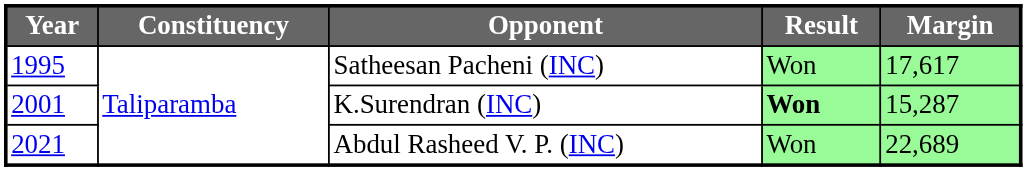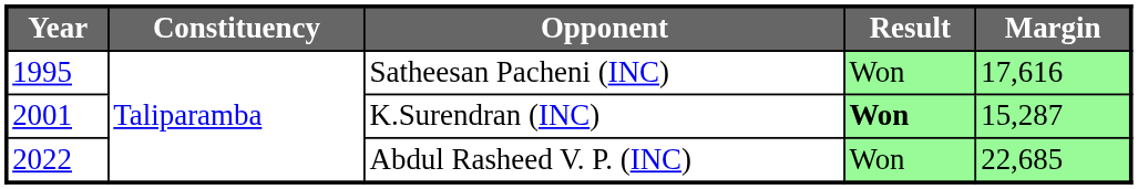 <table cellpadding="2" cellspacing="0" border="1"  style="width:45%; border-collapse:collapse; border:2px #000 solid; font-size:94%;">
 <tr>
 <th style="background:#666; color:white;">Year</th>
 <th style="background:#666; color:white;">Constituency</th>
 <th style="background:#666; color:white;">Opponent</th>
 <th style="background:#666; color:white;">Result</th>
 <th style="background:#666; color:white;">Margin</th>
 </tr>
 <tr>
 <td><a href='#'>1995</a></td>
 <td rowspan="3"><a href='#'>Taliparamba</a></td>
 <td>Satheesan Pacheni (<a href='#'>INC</a>)</td>
 <td style="background: #98FB98;">Won</td>
-<td style="background: #98FB98;">17,617</td>
+<td style="background: #98FB98;">17,616</td>
 </tr>
 <tr>
 <td><a href='#'>2001</a></td>
 <td>K.Surendran (<a href='#'>INC</a>)</td>
 <td style="background: #98FB98;"><strong>Won</strong></td>
 <td style="background: #98FB98;">15,287</td>
 </tr>
 <tr>
-<td><a href='#'>2021</a></td>
+<td><a href='#'>2022</a></td>
 <td>Abdul Rasheed V. P. (<a href='#'>INC</a>)</td>
 <td style="background: #98FB98;">Won</td>
-<td style="background: #98FB98;">22,689</td>
+<td style="background: #98FB98;">22,685</td>
 </tr>
 </table>
